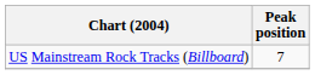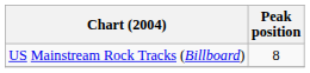 <table class="wikitable">
 <tr>
 <th>Chart (2004)</th>
 <th>Peak<br>position</th>
 </tr>
 <tr>
 <td><a href='#'>US</a> <a href='#'>Mainstream Rock Tracks</a> (<em><a href='#'>Billboard</a></em>)</td>
-<td align="center">7</td>
+<td align="center">8</td>
 </tr>
 <tr>
 </tr>
 </table>
